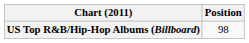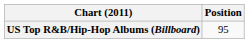 <table class="wikitable plainrowheaders" style="text-align:center;">
 <tr>
 <th scope="col">Chart (2011)</th>
 <th scope="col">Position</th>
 </tr>
 <tr>
 <th scope="row">US Top R&B/Hip-Hop Albums (<em>Billboard</em>)</th>
-<td style="text-align:center;">98</td>
+<td style="text-align:center;">95</td>
 </tr>
 </table>
